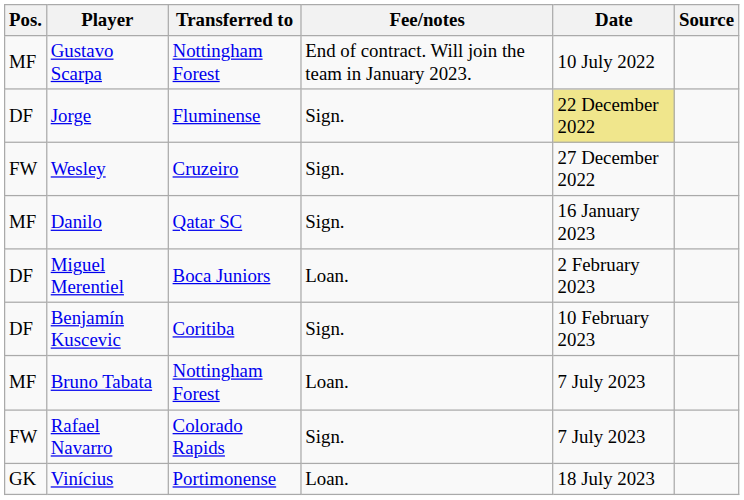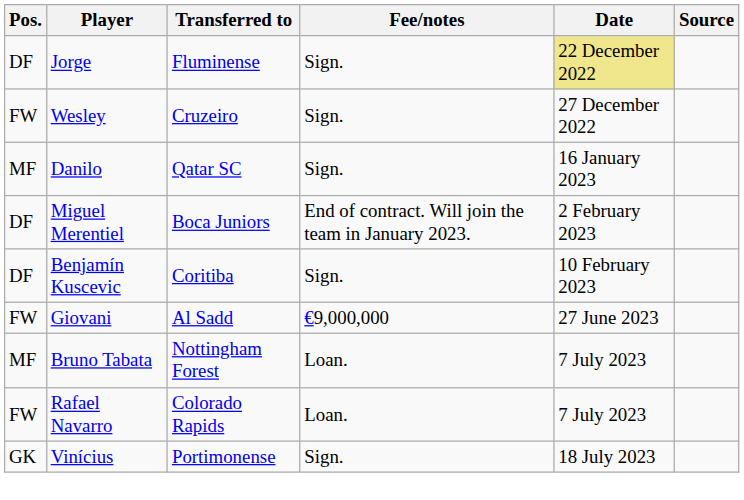 <table class="wikitable sortable" style="width:95%; text-align:center; font-size:95%; text-align:left;">
 <tr>
 <th><strong>Pos.</strong></th>
 <th><strong>Player</strong></th>
 <th><strong>Transferred to</strong></th>
 <th><strong>Fee/notes</strong></th>
 <th><strong>Date</strong></th>
 <th><strong>Source</strong></th>
-</tr>
-<tr>
-<td>MF</td>
-<td> <a href='#'>Gustavo Scarpa</a></td>
-<td> <a href='#'>Nottingham Forest</a></td>
-<td>End of contract. Will join the team in January 2023.</td>
-<td>10 July 2022</td>
-<td align=center></td>
 </tr>
 <tr>
 <td>DF</td>
 <td> <a href='#'>Jorge</a></td>
 <td> <a href='#'>Fluminense</a></td>
 <td>Sign.</td>
 <td style="background: khaki;">22 December 2022</td>
 <td align=center></td>
 </tr>
 <tr>
 <td>FW</td>
 <td> <a href='#'>Wesley</a></td>
 <td> <a href='#'>Cruzeiro</a></td>
 <td>Sign.</td>
 <td>27 December 2022</td>
 <td align=center></td>
 </tr>
 <tr>
 <td>MF</td>
 <td> <a href='#'>Danilo</a></td>
 <td> <a href='#'>Qatar SC</a></td>
 <td>Sign.</td>
 <td>16 January 2023</td>
 <td align=center></td>
 </tr>
 <tr>
 <td>DF</td>
 <td> <a href='#'>Miguel Merentiel</a></td>
 <td> <a href='#'>Boca Juniors</a></td>
-<td>Loan.</td>
+<td>End of contract. Will join the team in January 2023.</td>
 <td>2 February 2023</td>
 <td align=center></td>
 </tr>
 <tr>
 <td>DF</td>
 <td> <a href='#'>Benjamín Kuscevic</a></td>
 <td> <a href='#'>Coritiba</a></td>
 <td>Sign.</td>
 <td>10 February 2023</td>
+<td align=center></td>
+</tr>
+<tr>
+<td>FW</td>
+<td> <a href='#'>Giovani</a></td>
+<td> <a href='#'>Al Sadd</a></td>
+<td><a href='#'>€</a>9,000,000</td>
+<td>27 June 2023</td>
 <td align=center></td>
 </tr>
 <tr>
 <td>MF</td>
 <td> <a href='#'>Bruno Tabata</a></td>
 <td> <a href='#'>Nottingham Forest</a></td>
 <td>Loan.</td>
 <td>7 July 2023</td>
 <td align=center></td>
 </tr>
 <tr>
 <td>FW</td>
 <td> <a href='#'>Rafael Navarro</a></td>
 <td> <a href='#'>Colorado Rapids</a></td>
-<td>Sign.</td>
+<td>Loan.</td>
 <td>7 July 2023</td>
 <td align=center></td>
 </tr>
 <tr>
 <td>GK</td>
 <td> <a href='#'>Vinícius</a></td>
 <td> <a href='#'>Portimonense</a></td>
-<td>Loan.</td>
+<td>Sign.</td>
 <td>18 July 2023</td>
 <td align=center></td>
 </tr>
 </table>
